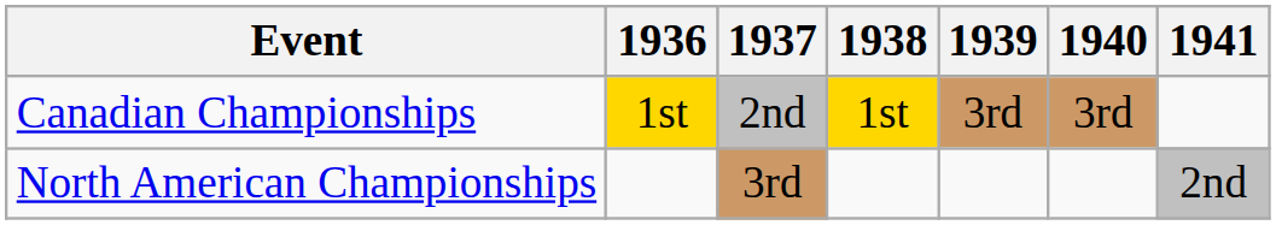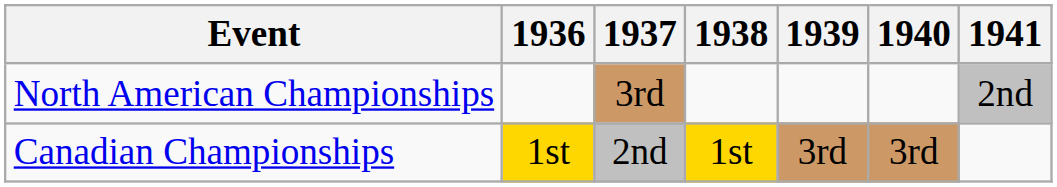 <table class="wikitable">
 <tr>
 <th>Event</th>
 <th>1936</th>
 <th>1937</th>
 <th>1938</th>
 <th>1939</th>
 <th>1940</th>
 <th>1941</th>
 </tr>
 <tr>
+<td><a href='#'>North American Championships</a></td>
+<td></td>
+<td align="center" bgcolor="cc9966">3rd</td>
+<td></td>
+<td></td>
+<td></td>
+<td align="center" bgcolor="silver">2nd</td>
+</tr>
+<tr>
 <td><a href='#'>Canadian Championships</a></td>
 <td align="center" bgcolor="gold">1st</td>
 <td align="center" bgcolor="silver">2nd</td>
 <td align="center" bgcolor="gold">1st</td>
 <td align="center" bgcolor="cc9966">3rd</td>
 <td align="center" bgcolor="cc9966">3rd</td>
 <td></td>
 </tr>
-<tr>
-<td><a href='#'>North American Championships</a></td>
-<td></td>
-<td align="center" bgcolor="cc9966">3rd</td>
-<td></td>
-<td></td>
-<td></td>
-<td align="center" bgcolor="silver">2nd</td>
-</tr>
 </table>
